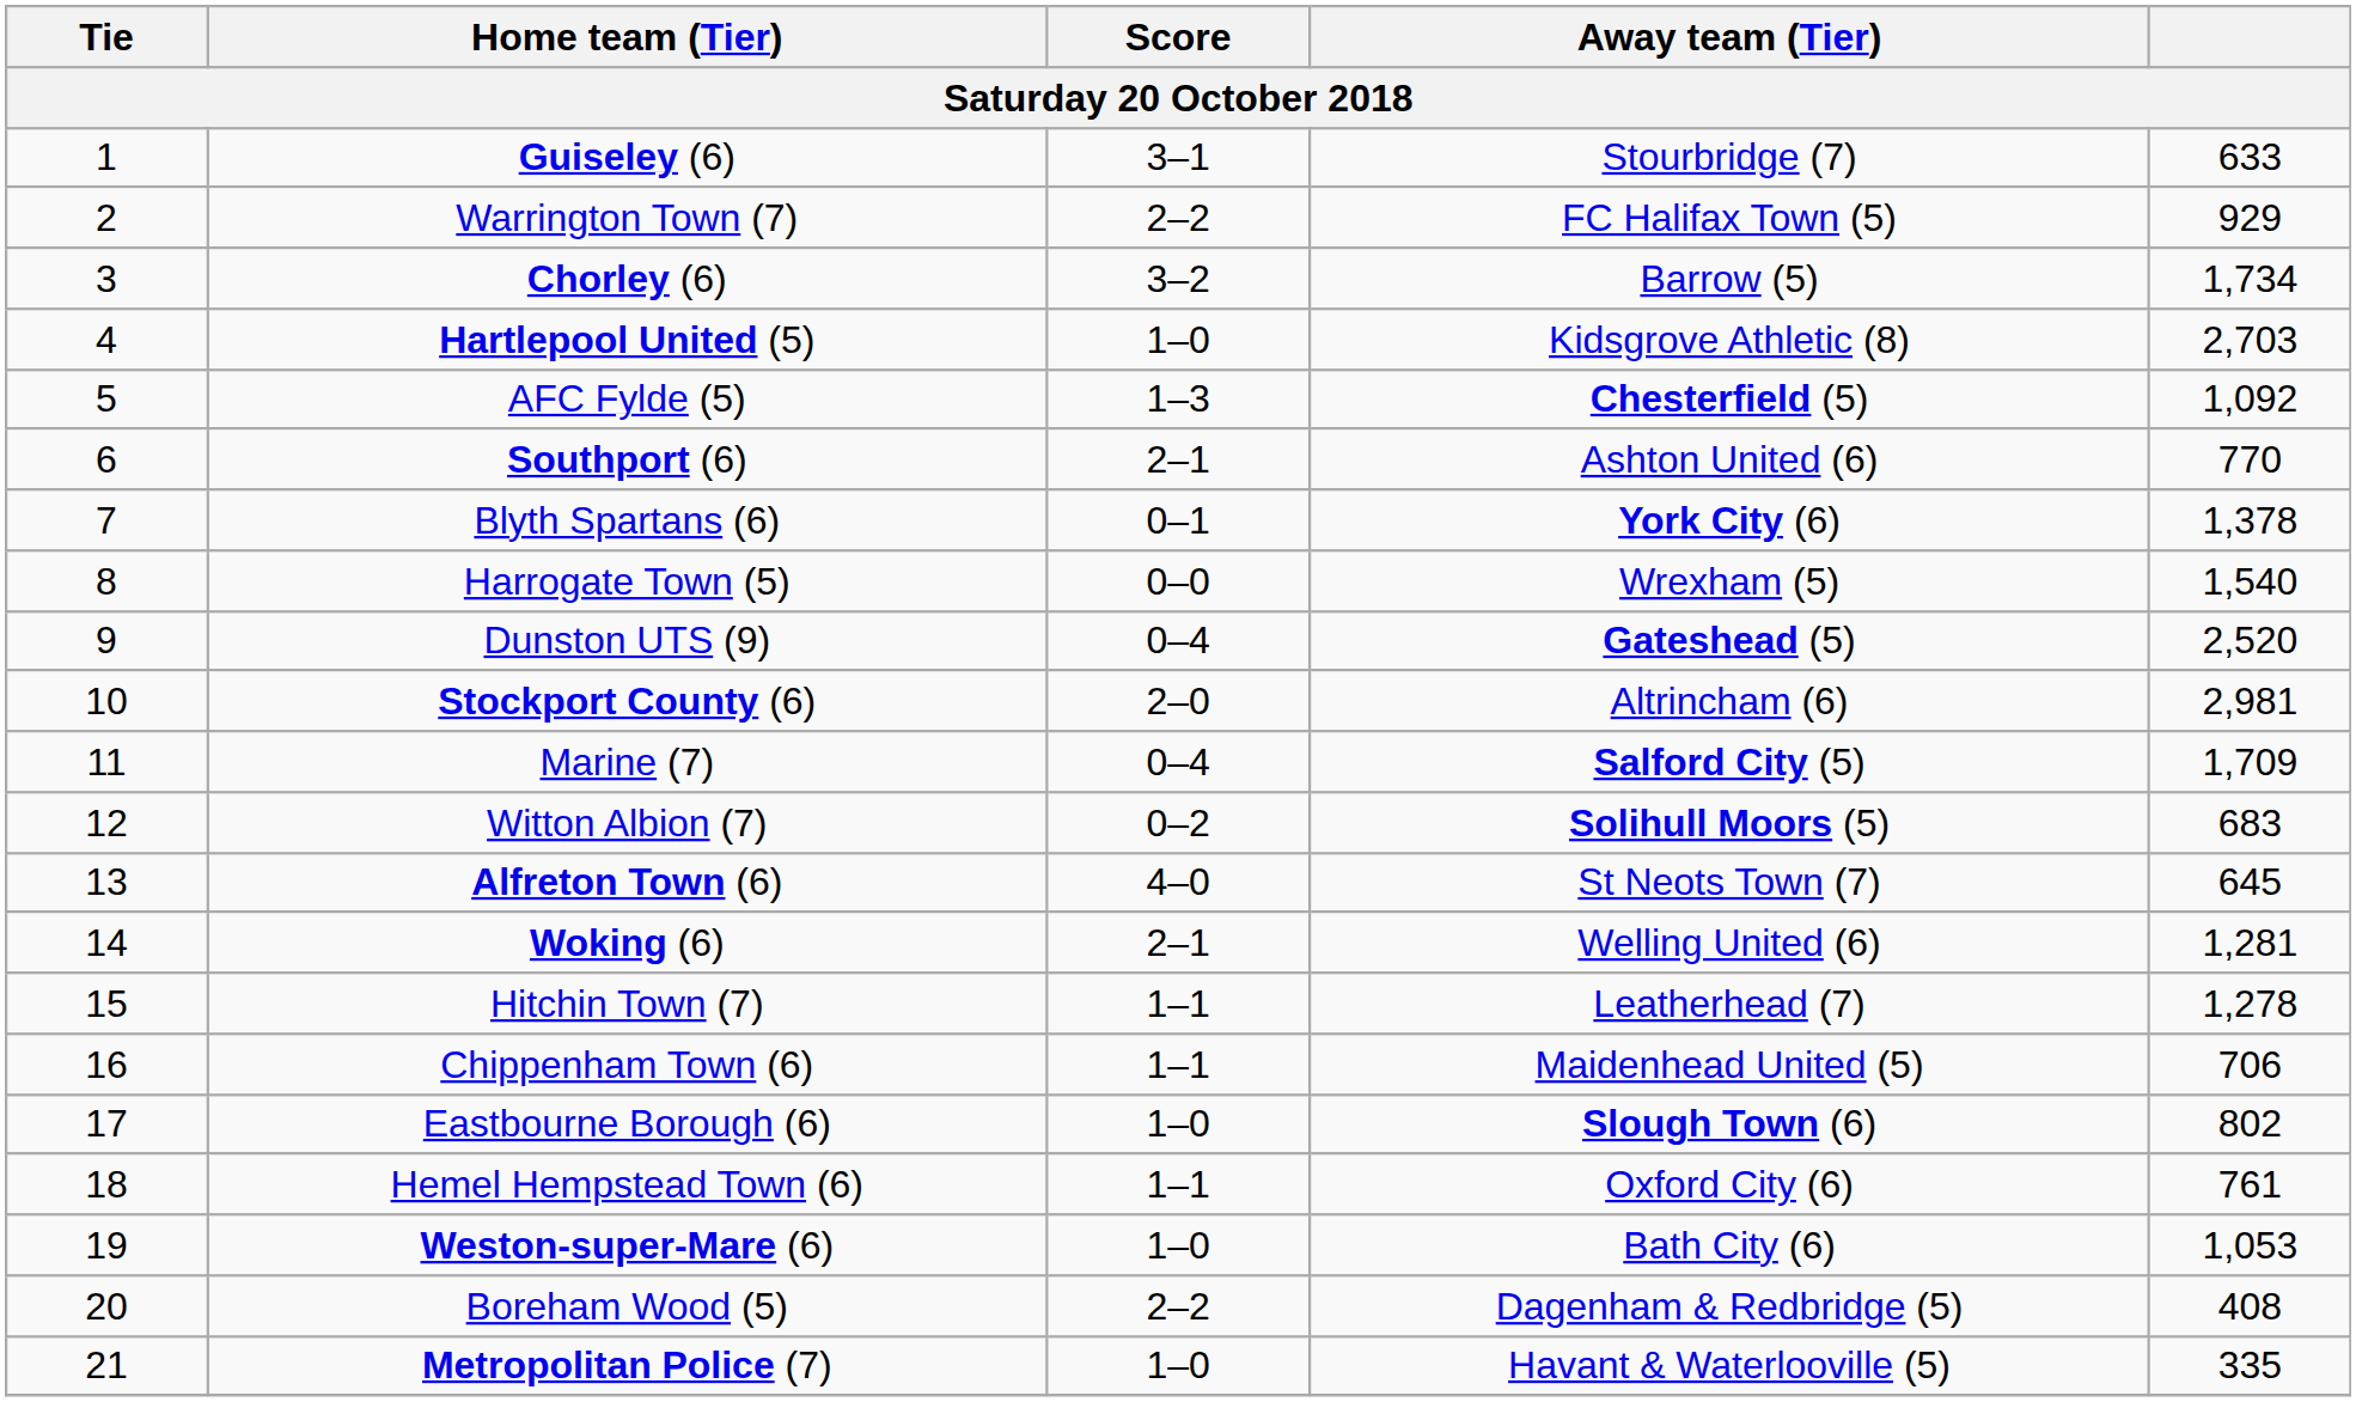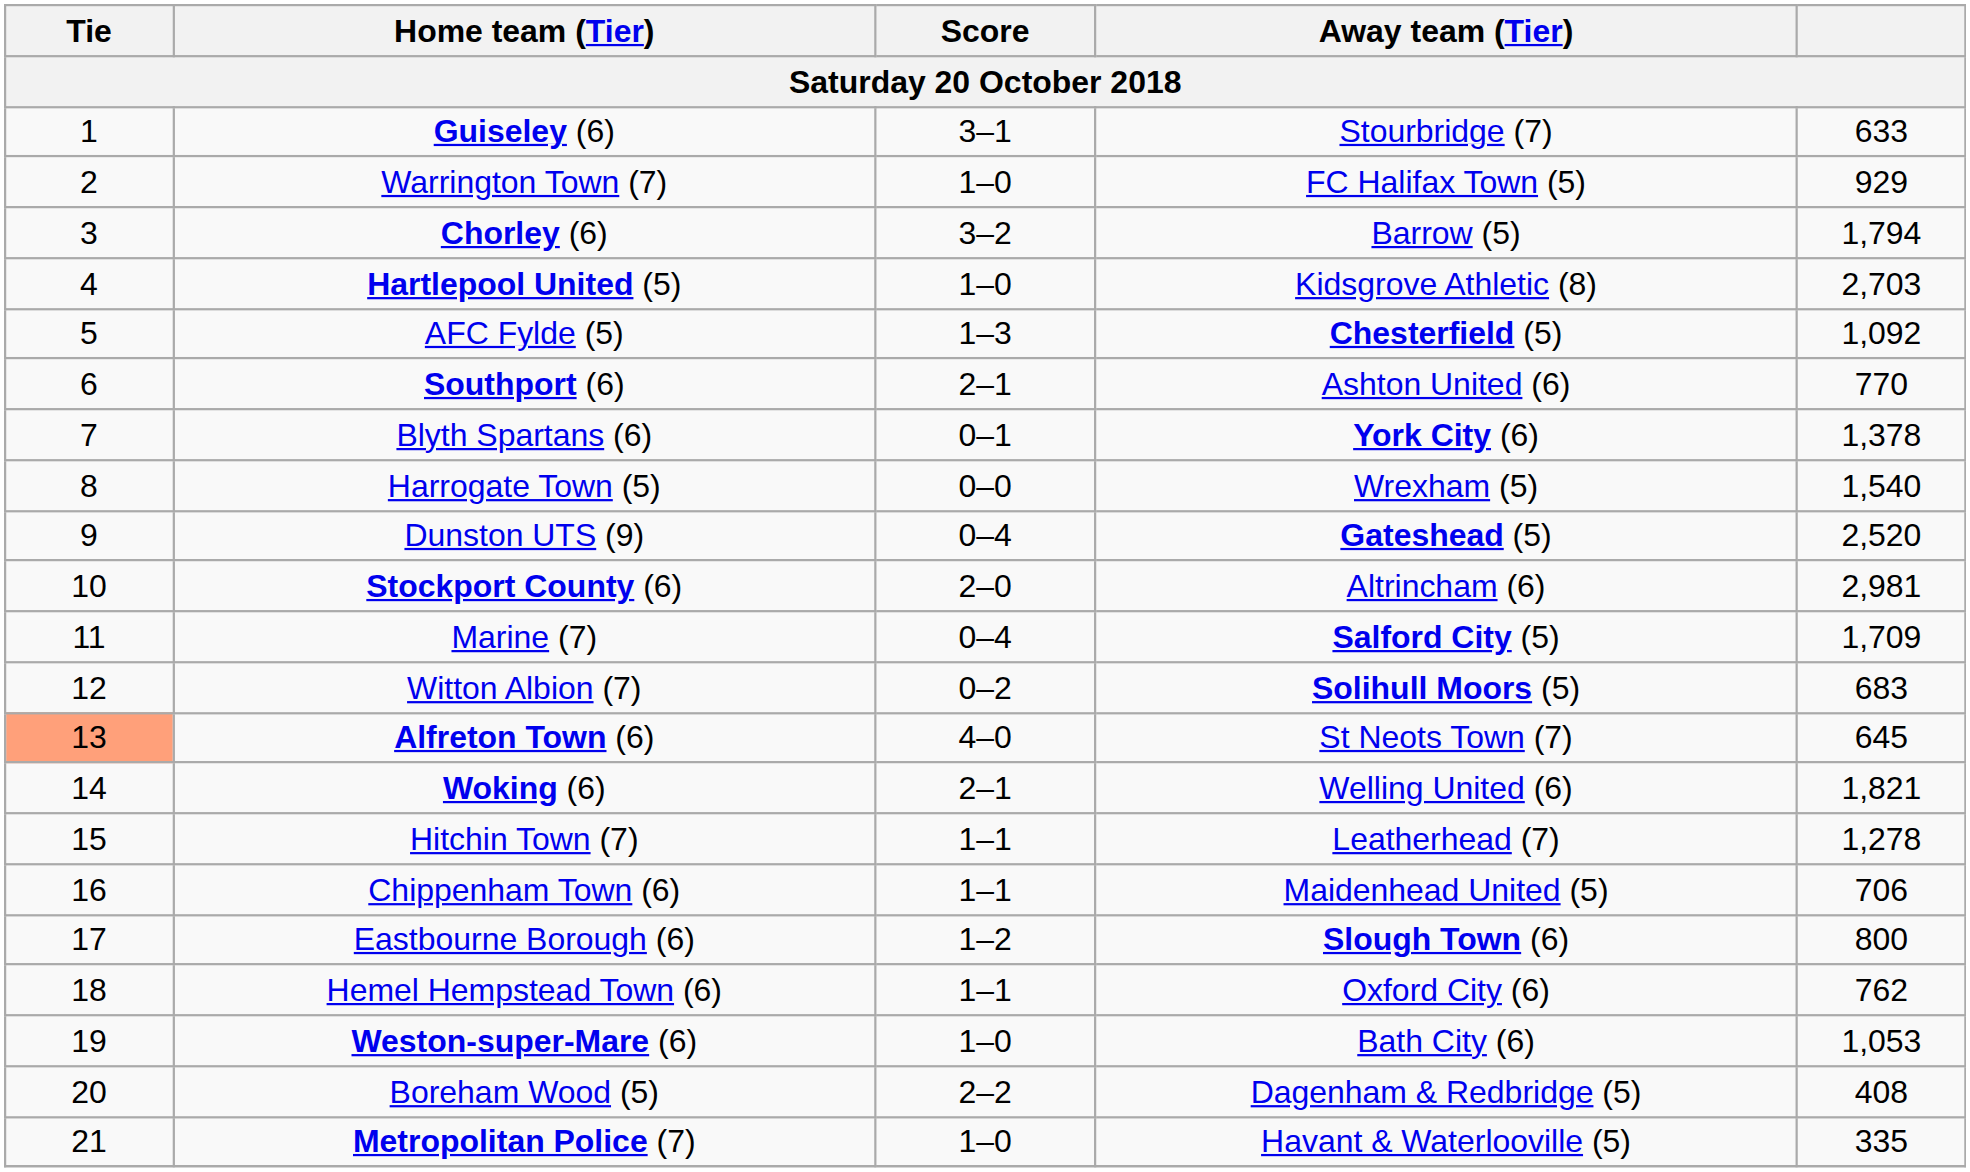 <table class="wikitable" style="text-align:center; font-size:90%; width:100%">
 <tr>
 <th scope="col" style="width:  8.43%;">Tie</th>
 <th scope="col" style="width: 35.29%;">Home team (<a href='#'>Tier</a>)</th>
 <th scope="col" style="width: 11.00%;">Score</th>
 <th scope="col" style="width: 35.29%;">Away team (<a href='#'>Tier</a>)</th>
 <th scope="col" style="width:  8.43%;"></th>
 </tr>
 <tr>
 <th colspan="5"><strong>Saturday 20 October 2018</strong></th>
 </tr>
 <tr>
 <td>1</td>
 <td><strong><a href='#'>Guiseley</a></strong> (6)</td>
 <td>3–1</td>
 <td><a href='#'>Stourbridge</a> (7)</td>
 <td>633</td>
 </tr>
 <tr>
 <td>2</td>
 <td><a href='#'>Warrington Town</a> (7)</td>
-<td>2–2</td>
+<td>1–0</td>
 <td><a href='#'>FC Halifax Town</a> (5)</td>
 <td>929</td>
 </tr>
 <tr>
 <td>3</td>
 <td><strong><a href='#'>Chorley</a></strong> (6)</td>
 <td>3–2</td>
 <td><a href='#'>Barrow</a> (5)</td>
-<td>1,734</td>
+<td>1,794</td>
 </tr>
 <tr>
 <td>4</td>
 <td><strong><a href='#'>Hartlepool United</a></strong> (5)</td>
 <td>1–0</td>
 <td><a href='#'>Kidsgrove Athletic</a> (8)</td>
 <td>2,703</td>
 </tr>
 <tr>
 <td>5</td>
 <td><a href='#'>AFC Fylde</a> (5)</td>
 <td>1–3</td>
 <td><strong><a href='#'>Chesterfield</a></strong> (5)</td>
 <td>1,092</td>
 </tr>
 <tr>
 <td>6</td>
 <td><strong><a href='#'>Southport</a></strong> (6)</td>
 <td>2–1</td>
 <td><a href='#'>Ashton United</a> (6)</td>
 <td>770</td>
 </tr>
 <tr>
 <td>7</td>
 <td><a href='#'>Blyth Spartans</a> (6)</td>
 <td>0–1</td>
 <td><strong><a href='#'>York City</a></strong> (6)</td>
 <td>1,378</td>
 </tr>
 <tr>
 <td>8</td>
 <td><a href='#'>Harrogate Town</a> (5)</td>
 <td>0–0</td>
 <td><a href='#'>Wrexham</a> (5)</td>
 <td>1,540</td>
 </tr>
 <tr>
 <td>9</td>
 <td><a href='#'>Dunston UTS</a> (9)</td>
 <td>0–4</td>
 <td><strong><a href='#'>Gateshead</a></strong> (5)</td>
 <td>2,520</td>
 </tr>
 <tr>
 <td>10</td>
 <td><strong><a href='#'>Stockport County</a></strong> (6)</td>
 <td>2–0</td>
 <td><a href='#'>Altrincham</a> (6)</td>
 <td>2,981</td>
 </tr>
 <tr>
 <td>11</td>
 <td><a href='#'>Marine</a> (7)</td>
 <td>0–4</td>
 <td><strong><a href='#'>Salford City</a></strong> (5)</td>
 <td>1,709</td>
 </tr>
 <tr>
 <td>12</td>
 <td><a href='#'>Witton Albion</a> (7)</td>
 <td>0–2</td>
 <td><strong><a href='#'>Solihull Moors</a></strong> (5)</td>
 <td>683</td>
 </tr>
 <tr>
-<td>13</td>
+<td style="background: lightsalmon;">13</td>
 <td><strong><a href='#'>Alfreton Town</a></strong> (6)</td>
 <td>4–0</td>
 <td><a href='#'>St Neots Town</a> (7)</td>
 <td>645</td>
 </tr>
 <tr>
 <td>14</td>
 <td><strong><a href='#'>Woking</a></strong> (6)</td>
 <td>2–1</td>
 <td><a href='#'>Welling United</a> (6)</td>
-<td>1,281</td>
+<td>1,821</td>
 </tr>
 <tr>
 <td>15</td>
 <td><a href='#'>Hitchin Town</a> (7)</td>
 <td>1–1</td>
 <td><a href='#'>Leatherhead</a> (7)</td>
 <td>1,278</td>
 </tr>
 <tr>
 <td>16</td>
 <td><a href='#'>Chippenham Town</a> (6)</td>
 <td>1–1</td>
 <td><a href='#'>Maidenhead United</a> (5)</td>
 <td>706</td>
 </tr>
 <tr>
 <td>17</td>
 <td><a href='#'>Eastbourne Borough</a> (6)</td>
-<td>1–0</td>
+<td>1–2</td>
 <td><strong><a href='#'>Slough Town</a></strong> (6)</td>
-<td>802</td>
+<td>800</td>
 </tr>
 <tr>
 <td>18</td>
 <td><a href='#'>Hemel Hempstead Town</a> (6)</td>
 <td>1–1</td>
 <td><a href='#'>Oxford City</a> (6)</td>
-<td>761</td>
+<td>762</td>
 </tr>
 <tr>
 <td>19</td>
 <td><strong><a href='#'>Weston-super-Mare</a></strong> (6)</td>
 <td>1–0</td>
 <td><a href='#'>Bath City</a> (6)</td>
 <td>1,053</td>
 </tr>
 <tr>
 <td>20</td>
 <td><a href='#'>Boreham Wood</a> (5)</td>
 <td>2–2</td>
 <td><a href='#'>Dagenham & Redbridge</a> (5)</td>
 <td>408</td>
 </tr>
 <tr>
 <td>21</td>
 <td><strong><a href='#'>Metropolitan Police</a></strong> (7)</td>
 <td>1–0</td>
 <td><a href='#'>Havant & Waterlooville</a> (5)</td>
 <td>335</td>
 </tr>
 <tr>
 </tr>
 </table>
